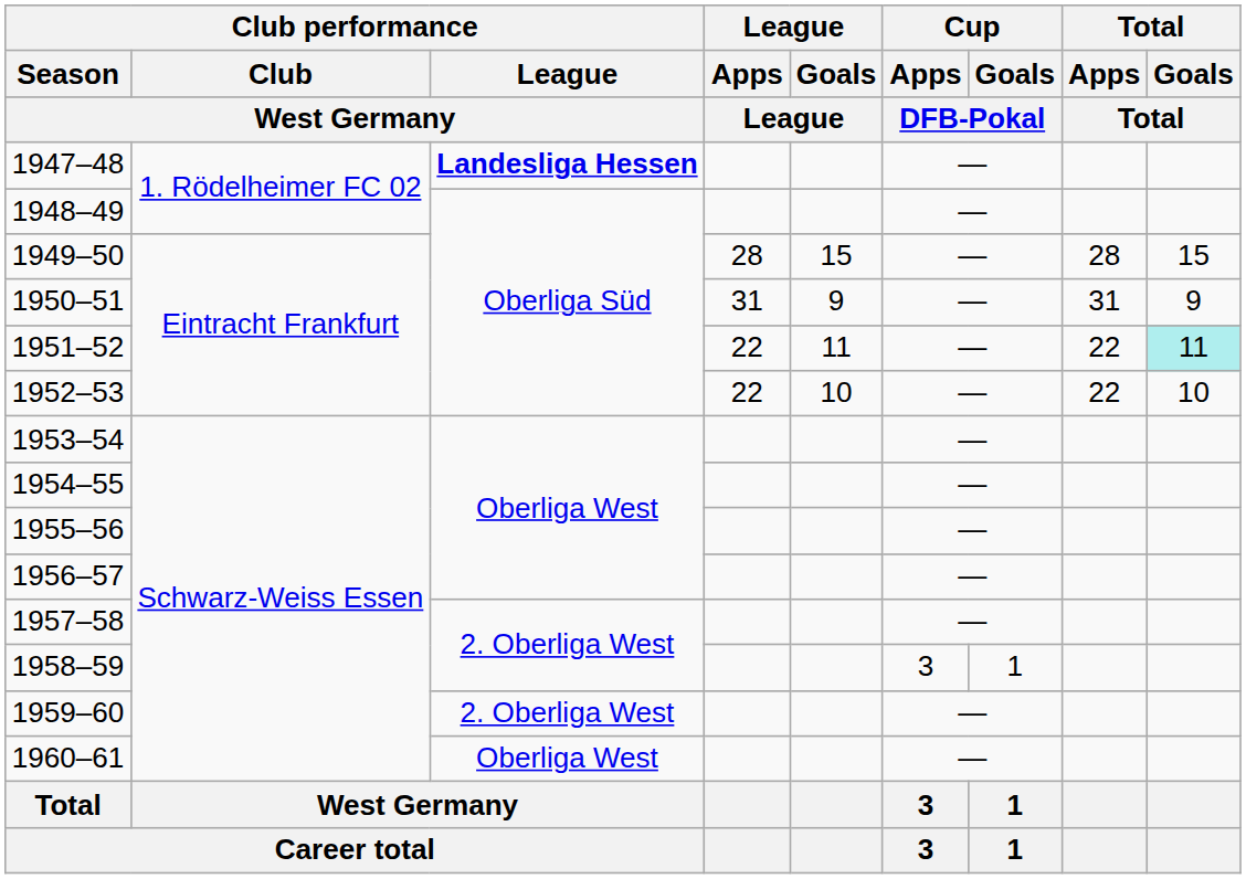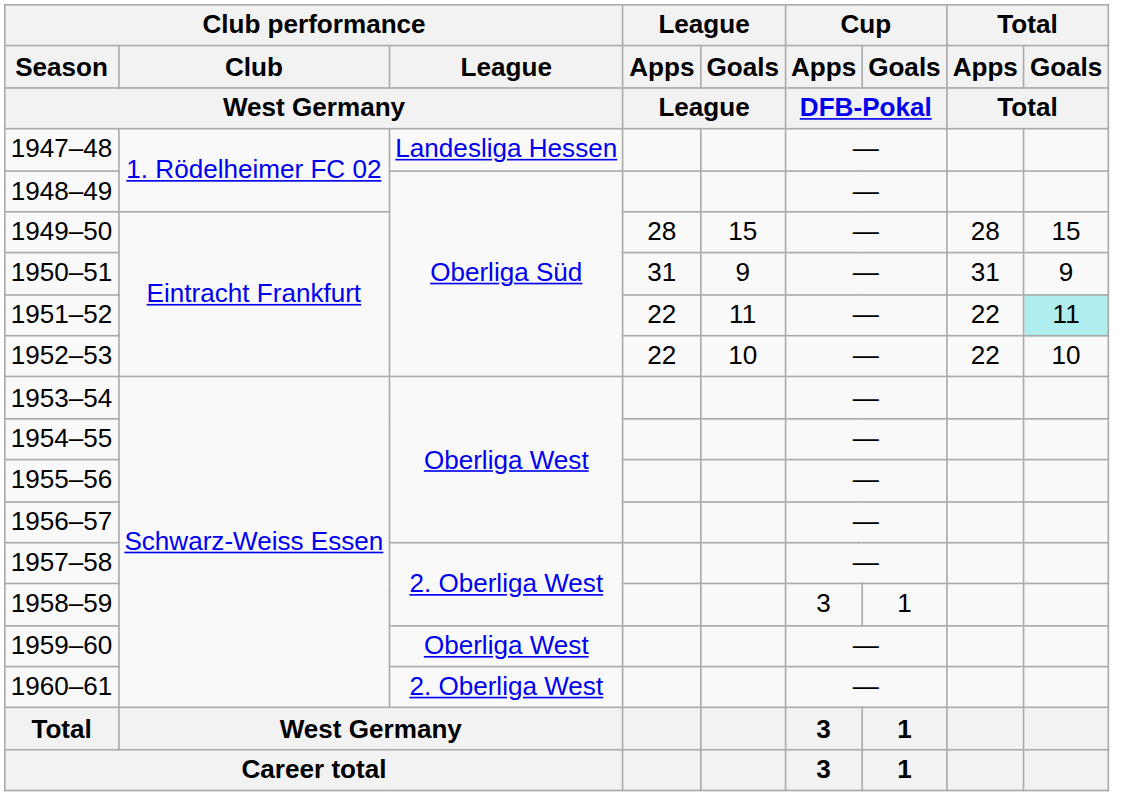 <table class="wikitable" style="text-align:center">
 <tr>
 <th colspan=3>Club performance</th>
 <th colspan=2>League</th>
 <th colspan=2>Cup</th>
 <th colspan=2>Total</th>
 </tr>
 <tr>
 <th>Season</th>
 <th>Club</th>
 <th>League</th>
 <th>Apps</th>
 <th>Goals</th>
 <th>Apps</th>
 <th>Goals</th>
 <th>Apps</th>
 <th>Goals</th>
 </tr>
 <tr>
 <th colspan=3>West Germany</th>
 <th colspan=2>League</th>
 <th colspan=2><a href='#'>DFB-Pokal</a></th>
 <th colspan=2>Total</th>
 </tr>
 <tr>
 <td>1947–48</td>
 <td rowspan="2"><a href='#'>1. Rödelheimer FC 02</a></td>
-<td><strong><a href='#'>Landesliga Hessen</a></strong></td>
+<td><a href='#'>Landesliga Hessen</a></td>
 <td></td>
 <td></td>
 <td colspan="2">—</td>
 <td></td>
 <td></td>
 </tr>
 <tr>
 <td>1948–49</td>
 <td rowspan="5"><a href='#'>Oberliga Süd</a></td>
 <td></td>
 <td></td>
 <td colspan="2">—</td>
 <td></td>
 <td></td>
 </tr>
 <tr>
 <td>1949–50</td>
 <td rowspan="4"><a href='#'>Eintracht Frankfurt</a></td>
 <td>28</td>
 <td>15</td>
 <td colspan="2">—</td>
 <td>28</td>
 <td>15</td>
 </tr>
 <tr>
 <td>1950–51</td>
 <td>31</td>
 <td>9</td>
 <td colspan="2">—</td>
 <td>31</td>
 <td>9</td>
 </tr>
 <tr>
 <td>1951–52</td>
 <td>22</td>
 <td>11</td>
 <td colspan="2">—</td>
 <td>22</td>
 <td style="background: paleturquoise;">11</td>
 </tr>
 <tr>
 <td>1952–53</td>
 <td>22</td>
 <td>10</td>
 <td colspan="2">—</td>
 <td>22</td>
 <td>10</td>
 </tr>
 <tr>
 <td>1953–54</td>
 <td rowspan="8"><a href='#'>Schwarz-Weiss Essen</a></td>
 <td rowspan="4"><a href='#'>Oberliga West</a></td>
 <td></td>
 <td></td>
 <td colspan="2">—</td>
 <td></td>
 <td></td>
 </tr>
 <tr>
 <td>1954–55</td>
 <td></td>
 <td></td>
 <td colspan="2">—</td>
 <td></td>
 <td></td>
 </tr>
 <tr>
 <td>1955–56</td>
 <td></td>
 <td></td>
 <td colspan="2">—</td>
 <td></td>
 <td></td>
 </tr>
 <tr>
 <td>1956–57</td>
 <td></td>
 <td></td>
 <td colspan="2">—</td>
 <td></td>
 <td></td>
 </tr>
 <tr>
 <td>1957–58</td>
 <td rowspan="2"><a href='#'>2. Oberliga West</a></td>
 <td></td>
 <td></td>
 <td colspan="2">—</td>
 <td></td>
 <td></td>
 </tr>
 <tr>
 <td>1958–59</td>
 <td></td>
 <td></td>
 <td>3</td>
 <td>1</td>
 <td></td>
 <td></td>
 </tr>
 <tr>
 <td>1959–60</td>
-<td><a href='#'>2. Oberliga West</a></td>
+<td><a href='#'>Oberliga West</a></td>
 <td></td>
 <td></td>
 <td colspan="2">—</td>
 <td></td>
 <td></td>
 </tr>
 <tr>
 <td>1960–61</td>
-<td><a href='#'>Oberliga West</a></td>
+<td><a href='#'>2. Oberliga West</a></td>
 <td></td>
 <td></td>
 <td colspan="2">—</td>
 <td></td>
 <td></td>
 </tr>
 <tr>
 <th rowspan=1>Total</th>
 <th colspan=2>West Germany</th>
 <th></th>
 <th></th>
 <th>3</th>
 <th>1</th>
 <th></th>
 <th></th>
 </tr>
 <tr>
 <th colspan=3>Career total</th>
 <th></th>
 <th></th>
 <th>3</th>
 <th>1</th>
 <th></th>
 <th></th>
 </tr>
 </table>
